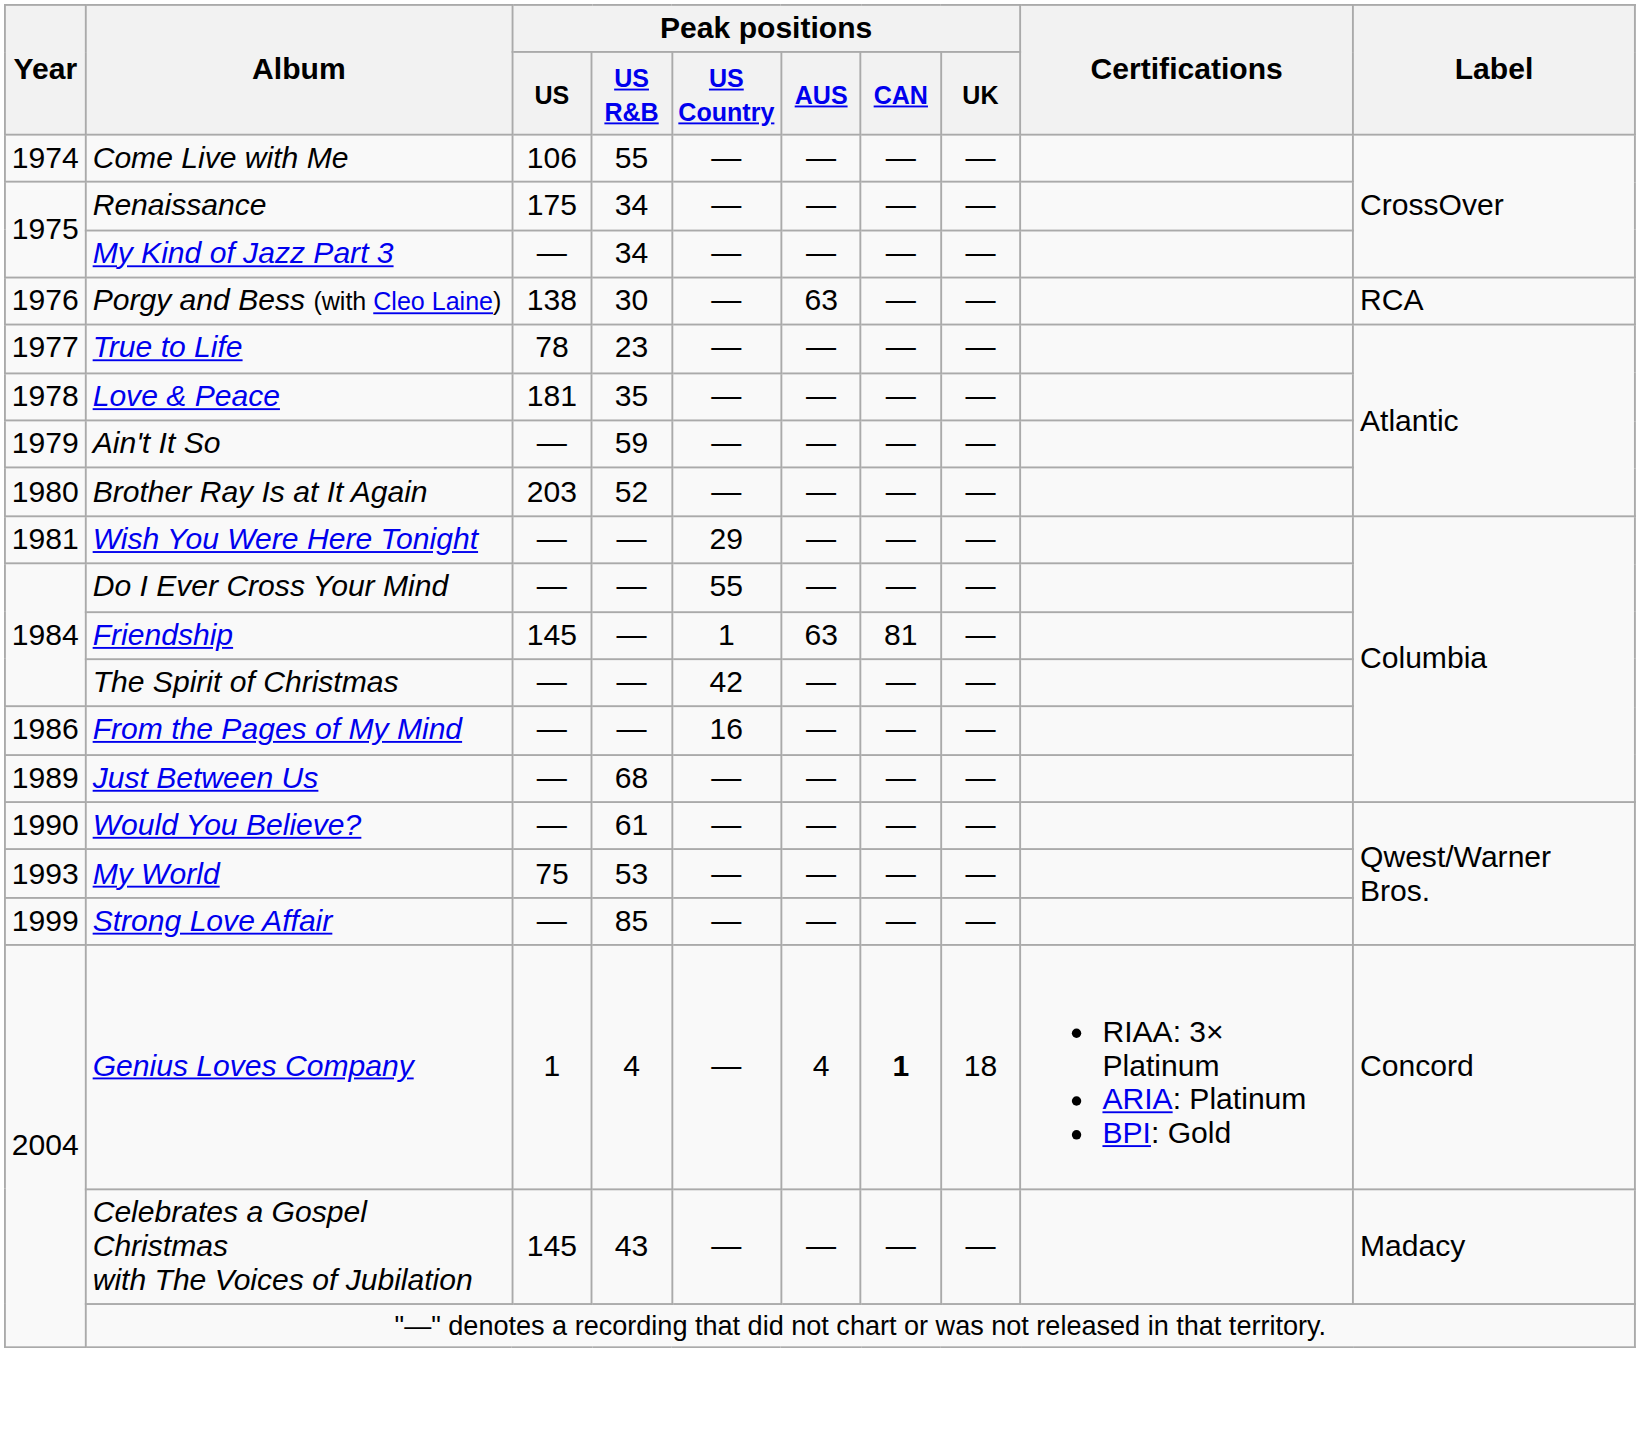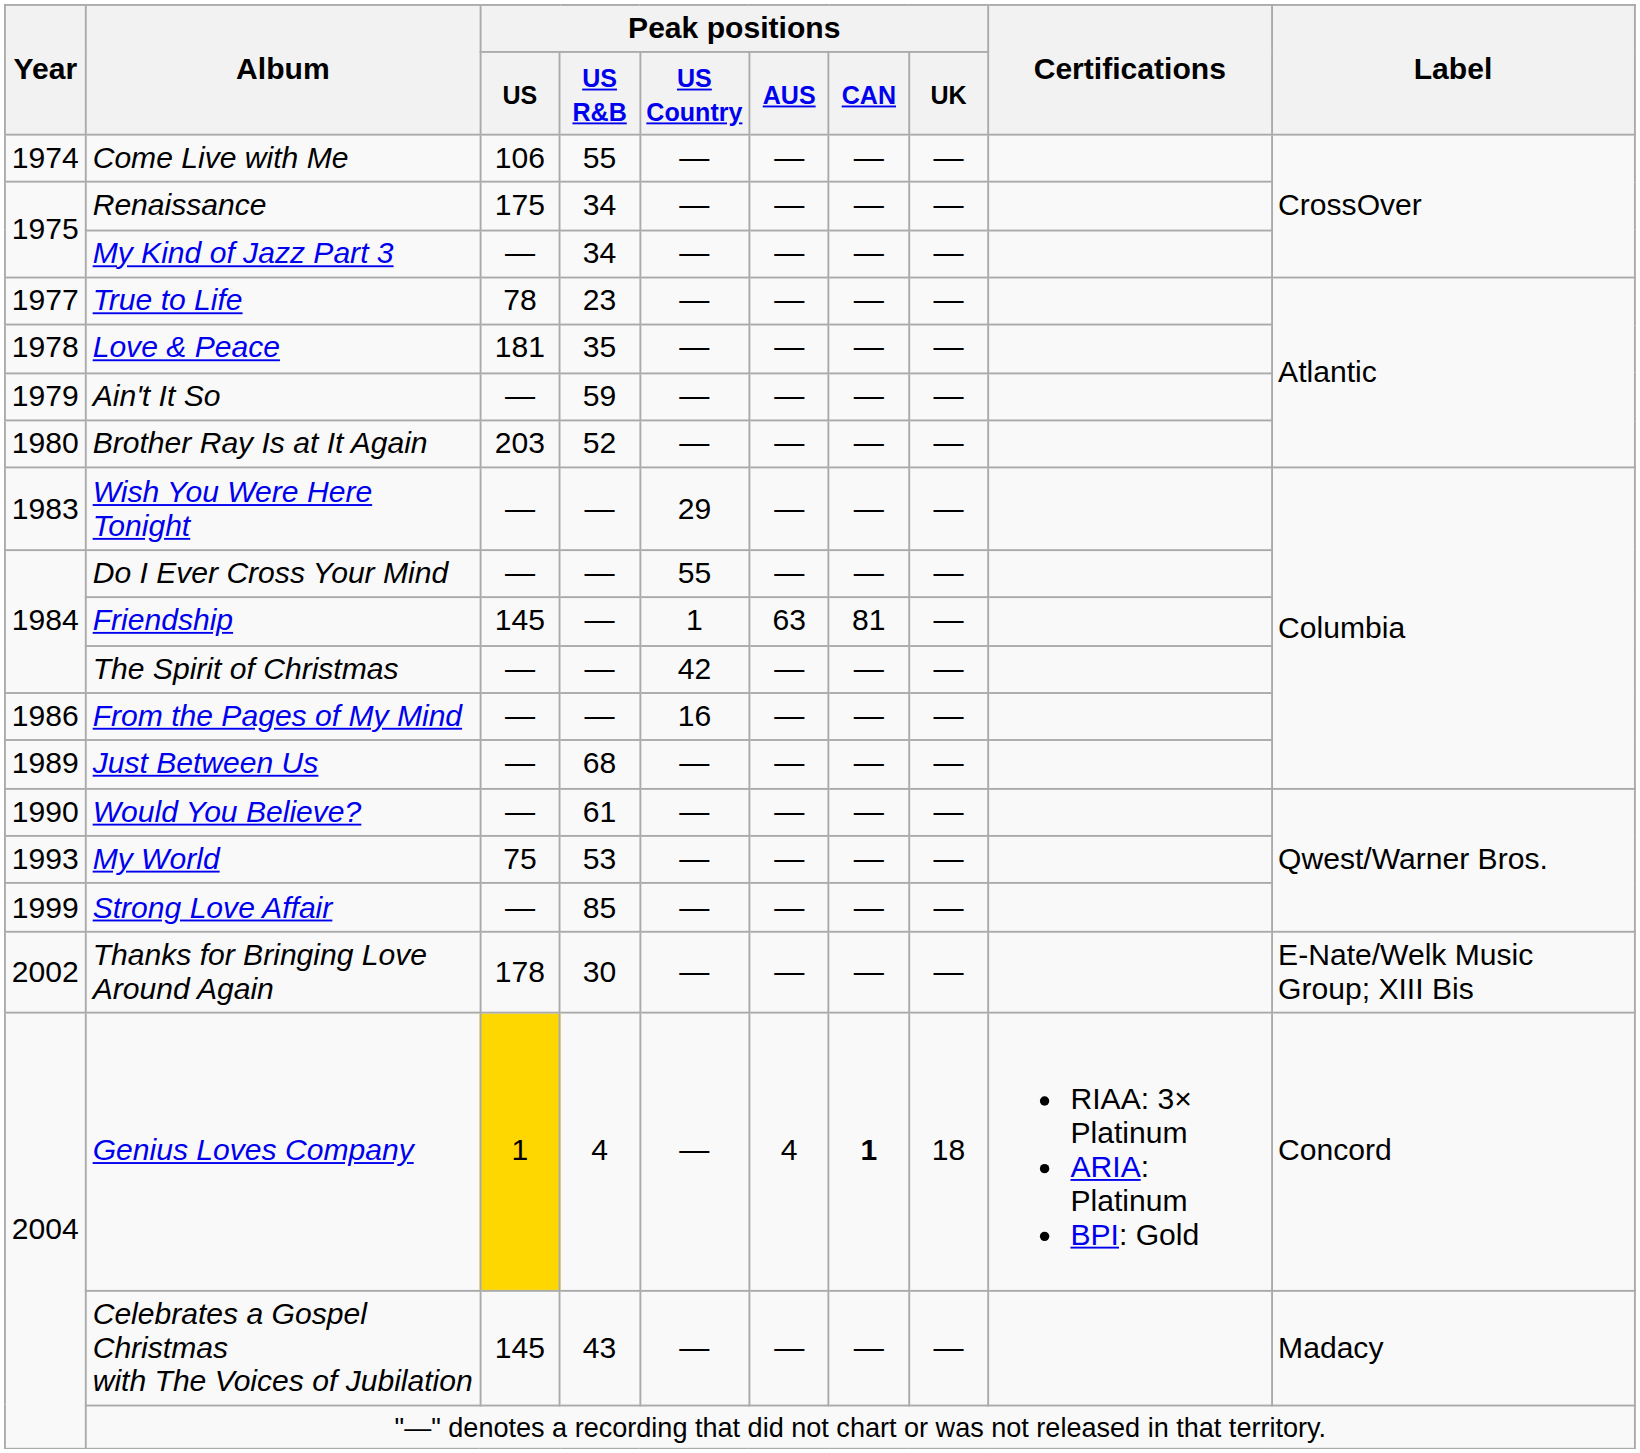 <table class="wikitable">
 <tr>
 <th rowspan="2">Year</th>
 <th rowspan="2">Album</th>
 <th colspan="6">Peak positions</th>
 <th rowspan="2">Certifications</th>
 <th rowspan="2">Label</th>
 </tr>
 <tr>
 <th width="35"><small>US</small><br></th>
 <th width="35"><small> <a href='#'>US<br>R&B</a></small><br><small> </small></th>
 <th width="35"><small><a href='#'>US Country</a></small><br></th>
 <th width="35"><small><a href='#'>AUS</a></small><br></th>
 <th width="35"><small><a href='#'>CAN</a></small></th>
 <th width="35"><small>UK</small><br></th>
 </tr>
 <tr>
 <td>1974</td>
 <td><em>Come Live with Me</em></td>
 <td align="center">106</td>
 <td align="center">55</td>
 <td align="center">—</td>
 <td align="center">—</td>
 <td align="center">—</td>
 <td align="center">—</td>
 <td></td>
 <td rowspan="3">CrossOver</td>
 </tr>
 <tr>
 <td rowspan="2">1975</td>
 <td><em>Renaissance</em></td>
 <td align="center">175</td>
 <td align="center">34</td>
 <td align="center">—</td>
 <td align="center">—</td>
 <td align="center">—</td>
 <td align="center">—</td>
 <td></td>
 </tr>
 <tr>
 <td><em><a href='#'>My Kind of Jazz Part 3</a></em></td>
 <td align="center">—</td>
 <td align="center">34</td>
 <td align="center">—</td>
 <td align="center">—</td>
 <td align="center">—</td>
 <td align="center">—</td>
 <td></td>
 </tr>
 <tr>
-<td>1976</td>
-<td><em>Porgy and Bess</em> <small>(with <a href='#'>Cleo Laine</a>)</small></td>
-<td align="center">138</td>
-<td align="center">30</td>
-<td align="center">—</td>
-<td align="center">63</td>
-<td align="center">—</td>
-<td align="center">—</td>
-<td></td>
-<td>RCA</td>
-</tr>
-<tr>
 <td>1977</td>
 <td><em><a href='#'>True to Life</a></em></td>
 <td align="center">78</td>
 <td align="center">23</td>
 <td align="center">—</td>
 <td align="center">—</td>
 <td align="center">—</td>
 <td align="center">—</td>
 <td></td>
 <td rowspan="4">Atlantic</td>
 </tr>
 <tr>
 <td>1978</td>
 <td><em><a href='#'>Love & Peace</a></em></td>
 <td align="center">181</td>
 <td align="center">35</td>
 <td align="center">—</td>
 <td align="center">—</td>
 <td align="center">—</td>
 <td align="center">—</td>
 <td></td>
 </tr>
 <tr>
 <td>1979</td>
 <td><em>Ain't It So</em></td>
 <td align="center">—</td>
 <td align="center">59</td>
 <td align="center">—</td>
 <td align="center">—</td>
 <td align="center">—</td>
 <td align="center">—</td>
 <td></td>
 </tr>
 <tr>
 <td>1980</td>
 <td><em>Brother Ray Is at It Again</em></td>
 <td align="center">203</td>
 <td align="center">52</td>
 <td align="center">—</td>
 <td align="center">—</td>
 <td align="center">—</td>
 <td align="center">—</td>
 <td></td>
 </tr>
 <tr>
-<td>1981</td>
+<td>1983</td>
 <td><em><a href='#'>Wish You Were Here Tonight</a></em></td>
 <td align="center">—</td>
 <td align="center">—</td>
 <td align="center">29</td>
 <td align="center">—</td>
 <td align="center">—</td>
 <td align="center">—</td>
 <td></td>
 <td rowspan="6">Columbia</td>
 </tr>
 <tr>
 <td rowspan="3">1984</td>
 <td><em>Do I Ever Cross Your Mind</em></td>
 <td align="center">—</td>
 <td align="center">—</td>
 <td align="center">55</td>
 <td align="center">—</td>
 <td align="center">—</td>
 <td align="center">—</td>
 <td></td>
 </tr>
 <tr>
 <td><em><a href='#'>Friendship</a></em></td>
 <td align="center">145</td>
 <td align="center">—</td>
 <td align="center">1</td>
 <td align="center">63</td>
 <td align="center">81</td>
 <td align="center">—</td>
 <td></td>
 </tr>
 <tr>
 <td><em>The Spirit of Christmas</em></td>
 <td align="center">—</td>
 <td align="center">—</td>
 <td align="center">42</td>
 <td align="center">—</td>
 <td align="center">—</td>
 <td align="center">—</td>
 <td></td>
 </tr>
 <tr>
 <td>1986</td>
 <td><em><a href='#'>From the Pages of My Mind</a></em></td>
 <td align="center">—</td>
 <td align="center">—</td>
 <td align="center">16</td>
 <td align="center">—</td>
 <td align="center">—</td>
 <td align="center">—</td>
 <td></td>
 </tr>
 <tr>
 <td>1989</td>
 <td><em><a href='#'>Just Between Us</a></em></td>
 <td align="center">—</td>
 <td align="center">68</td>
 <td align="center">—</td>
 <td align="center">—</td>
 <td align="center">—</td>
 <td align="center">—</td>
 <td></td>
 </tr>
 <tr>
 <td>1990</td>
 <td><em><a href='#'>Would You Believe?</a></em></td>
 <td align="center">—</td>
 <td align="center">61</td>
 <td align="center">—</td>
 <td align="center">—</td>
 <td align="center">—</td>
 <td align="center">—</td>
 <td></td>
 <td rowspan="3">Qwest/Warner Bros.</td>
 </tr>
 <tr>
 <td>1993</td>
 <td><em><a href='#'>My World</a></em></td>
 <td align="center">75</td>
 <td align="center">53</td>
 <td align="center">—</td>
 <td align="center">—</td>
 <td align="center">—</td>
 <td align="center">—</td>
 <td></td>
 </tr>
 <tr>
 <td rowspan="1">1999</td>
 <td><em><a href='#'>Strong Love Affair</a></em></td>
 <td align="center">—</td>
 <td align="center">85</td>
 <td align="center">—</td>
 <td align="center">—</td>
 <td align="center">—</td>
 <td align="center">—</td>
 <td></td>
 </tr>
 <tr>
+<td>2002</td>
+<td><em>Thanks for Bringing Love Around Again</em></td>
+<td align="center">178</td>
+<td align="center">30</td>
+<td align="center">—</td>
+<td align="center">—</td>
+<td align="center">—</td>
+<td align="center">—</td>
+<td></td>
+<td>E-Nate/Welk Music Group; XIII Bis</td>
+</tr>
+<tr>
 <td rowspan="3">2004</td>
 <td><em><a href='#'>Genius Loves Company</a></em></td>
-<td align="center">1</td>
+<td align="center" style="background: gold;">1</td>
 <td align="center">4</td>
 <td align="center">—</td>
 <td align="center">4</td>
 <td align="center"><strong>1</strong></td>
 <td align="center">18</td>
 <td><br><ul><li>RIAA: 3× Platinum</li><li><a href='#'>ARIA</a>: Platinum</li><li><a href='#'>BPI</a>: Gold</li></ul></td>
 <td>Concord</td>
 </tr>
 <tr>
 <td><em>Celebrates a Gospel Christmas<br>with The Voices of Jubilation</em></td>
 <td align="center">145</td>
 <td align="center">43</td>
 <td align="center">—</td>
 <td align="center">—</td>
 <td align="center">—</td>
 <td align="center">—</td>
 <td></td>
 <td>Madacy</td>
 </tr>
 <tr>
 <td align="center" colspan="9" style="font-size:90%">"—" denotes a recording that did not chart or was not released in that territory.</td>
 </tr>
 </table>
